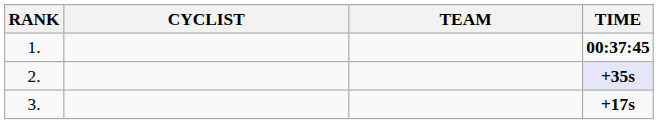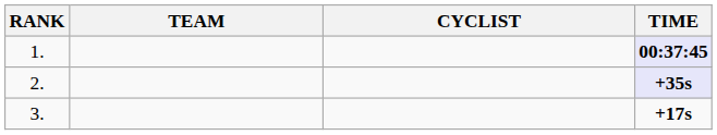 <table class="wikitable" style="font-size:95%;">
 <tr>
 <th>RANK</th>
+<th align="left" style="width: 13em">TEAM</th>
 <th align="left" style="width: 16em">CYCLIST</th>
-<th align="left" style="width: 13em">TEAM</th>
 <th>TIME</th>
 </tr>
 <tr>
 <td align="center">1.</td>
 <td></td>
 <td></td>
-<td align="center"><strong>00:37:45</strong></td>
+<td align="center" style="background: lavender;"><strong>00:37:45</strong></td>
 </tr>
 <tr>
 <td align="center">2.</td>
 <td></td>
 <td></td>
 <td align="center" style="background: lavender;"><strong>+35s</strong></td>
 </tr>
 <tr>
 <td align="center">3.</td>
 <td></td>
 <td></td>
 <td align="center"><strong>+17s</strong></td>
 </tr>
 </table>
